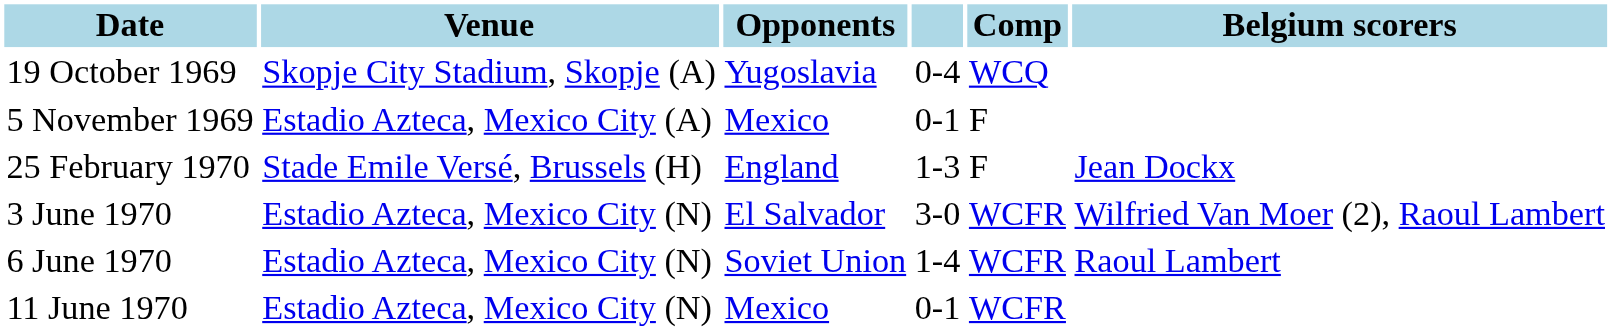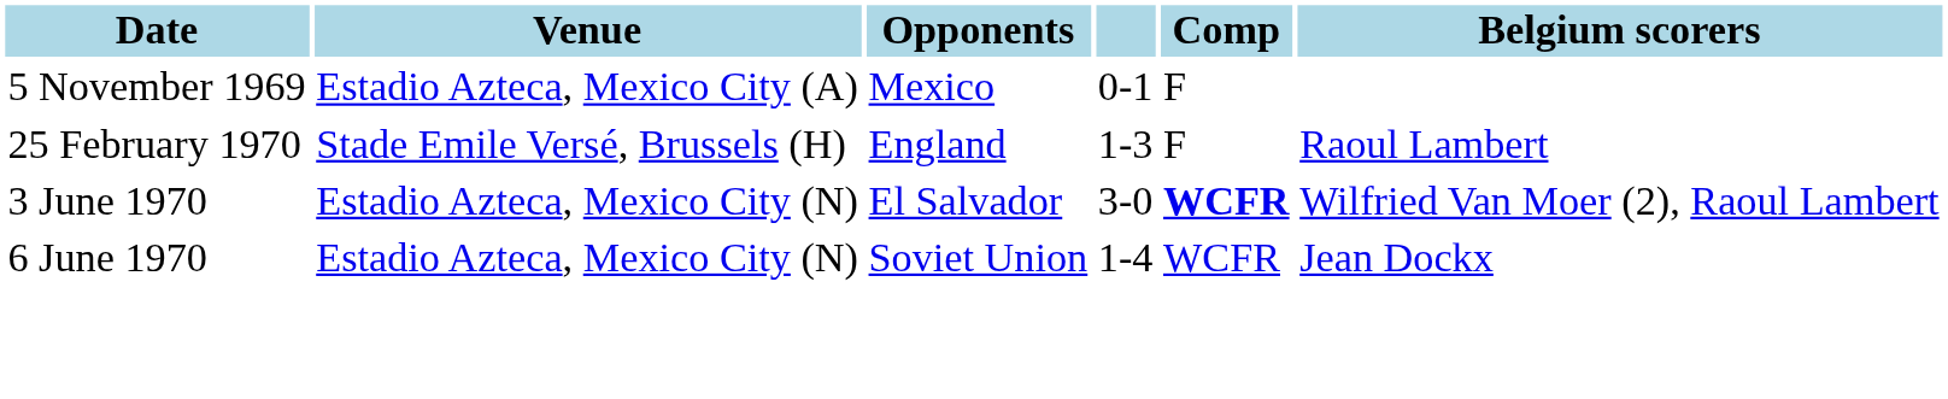 <table>
 <tr>
 <th style="background: lightblue;">Date</th>
 <th style="background: lightblue;">Venue</th>
 <th style="background: lightblue;">Opponents</th>
 <th style="background: lightblue;" align=center></th>
 <th style="background: lightblue;" align=center>Comp</th>
 <th style="background: lightblue;">Belgium scorers</th>
-</tr>
-<tr>
-<td>19 October 1969</td>
-<td><a href='#'>Skopje City Stadium</a>, <a href='#'>Skopje</a> (A)</td>
-<td><a href='#'>Yugoslavia</a></td>
-<td>0-4</td>
-<td><a href='#'>WCQ</a></td>
-<td></td>
 </tr>
 <tr>
 <td>5 November 1969</td>
 <td><a href='#'>Estadio Azteca</a>, <a href='#'>Mexico City</a> (A)</td>
 <td><a href='#'>Mexico</a></td>
 <td>0-1</td>
 <td>F</td>
 <td></td>
 </tr>
 <tr>
 <td>25 February 1970</td>
 <td><a href='#'>Stade Emile Versé</a>, <a href='#'>Brussels</a> (H)</td>
 <td><a href='#'>England</a></td>
 <td>1-3</td>
 <td>F</td>
-<td><a href='#'>Jean Dockx</a></td>
+<td><a href='#'>Raoul Lambert</a></td>
 </tr>
 <tr>
 <td>3 June 1970</td>
 <td><a href='#'>Estadio Azteca</a>, <a href='#'>Mexico City</a> (N)</td>
 <td><a href='#'>El Salvador</a></td>
 <td>3-0</td>
-<td><a href='#'>WCFR</a></td>
+<td><strong><a href='#'>WCFR</a></strong></td>
 <td><a href='#'>Wilfried Van Moer</a> (2), <a href='#'>Raoul Lambert</a></td>
 </tr>
 <tr>
 <td>6 June 1970</td>
 <td><a href='#'>Estadio Azteca</a>, <a href='#'>Mexico City</a> (N)</td>
 <td><a href='#'>Soviet Union</a></td>
 <td>1-4</td>
 <td><a href='#'>WCFR</a></td>
-<td><a href='#'>Raoul Lambert</a></td>
-</tr>
-<tr>
-<td>11 June 1970</td>
-<td><a href='#'>Estadio Azteca</a>, <a href='#'>Mexico City</a> (N)</td>
-<td><a href='#'>Mexico</a></td>
-<td>0-1</td>
-<td><a href='#'>WCFR</a></td>
-<td></td>
+<td><a href='#'>Jean Dockx</a></td>
 </tr>
 </table>
